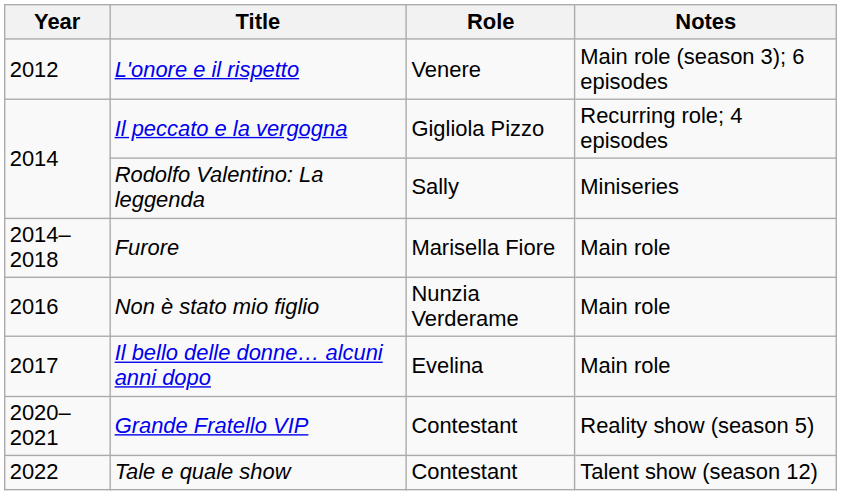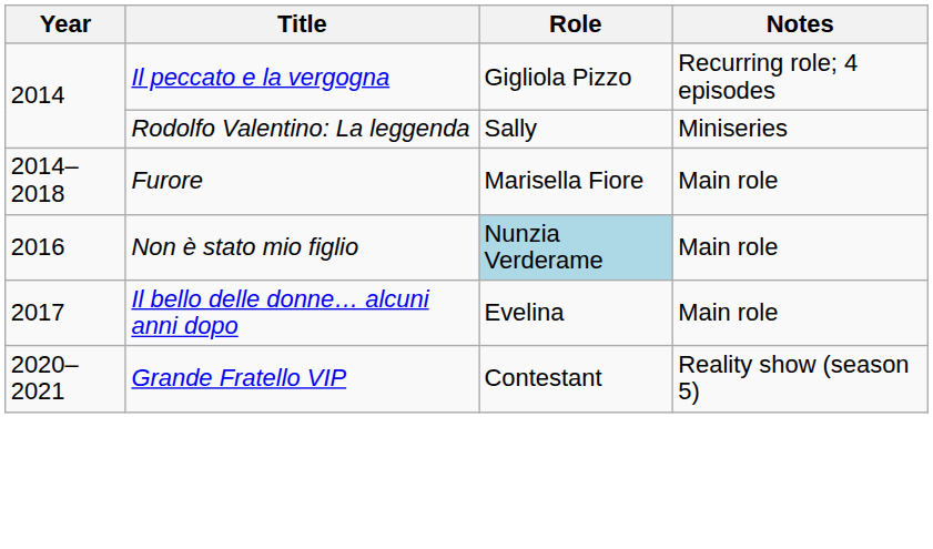 <table class="wikitable">
 <tr>
 <th>Year</th>
 <th>Title</th>
 <th>Role</th>
 <th>Notes</th>
-</tr>
-<tr>
-<td>2012</td>
-<td><em><a href='#'>L'onore e il rispetto</a></em></td>
-<td>Venere</td>
-<td>Main role (season 3); 6 episodes</td>
 </tr>
 <tr>
 <td rowspan="2">2014</td>
 <td><em><a href='#'>Il peccato e la vergogna</a></em></td>
 <td>Gigliola Pizzo</td>
 <td>Recurring role; 4 episodes</td>
 </tr>
 <tr>
 <td><em>Rodolfo Valentino: La leggenda</em></td>
 <td>Sally</td>
 <td>Miniseries</td>
 </tr>
 <tr>
 <td>2014–2018</td>
 <td><em>Furore</em></td>
 <td>Marisella Fiore</td>
 <td>Main role</td>
 </tr>
 <tr>
 <td>2016</td>
 <td><em>Non è stato mio figlio</em></td>
-<td>Nunzia Verderame</td>
+<td style="background: lightblue;">Nunzia Verderame</td>
 <td>Main role</td>
 </tr>
 <tr>
 <td>2017</td>
 <td><em><a href='#'>Il bello delle donne… alcuni anni dopo</a></em></td>
 <td>Evelina</td>
 <td>Main role</td>
 </tr>
 <tr>
 <td>2020–2021</td>
 <td><em><a href='#'>Grande Fratello VIP</a></em></td>
 <td>Contestant</td>
 <td>Reality show (season 5)</td>
 </tr>
-<tr>
-<td>2022</td>
-<td><em>Tale e quale show</em></td>
-<td>Contestant</td>
-<td>Talent show (season 12)</td>
-</tr>
 </table>
